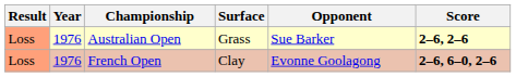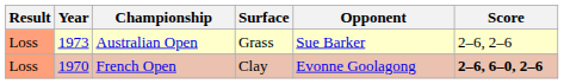 <table class="sortable wikitable">
 <tr>
 <th>Result</th>
 <th>Year</th>
 <th style="width:140px">Championship</th>
 <th style="width:50px">Surface</th>
 <th style="width:160px">Opponent</th>
 <th style="width:100px" class="unsortable">Score</th>
 </tr>
 <tr style="background:#ffc;">
 <td style="background:#ffa07a;">Loss</td>
-<td><a href='#'>1976</a></td>
+<td><a href='#'>1973</a></td>
 <td><a href='#'>Australian Open</a></td>
 <td>Grass</td>
 <td> <a href='#'>Sue Barker</a></td>
-<td><strong>2–6, 2–6</strong></td>
+<td>2–6, 2–6</td>
 </tr>
 <tr style="background:#ebc2af;">
 <td style="background:#ffa07a;">Loss</td>
-<td><a href='#'>1976</a></td>
+<td><a href='#'>1970</a></td>
 <td><a href='#'>French Open</a></td>
 <td>Clay</td>
 <td> <a href='#'>Evonne Goolagong</a></td>
 <td><strong>2–6, 6–0, 2–6</strong></td>
 </tr>
 </table>
